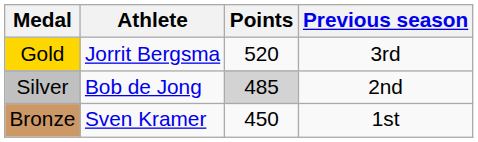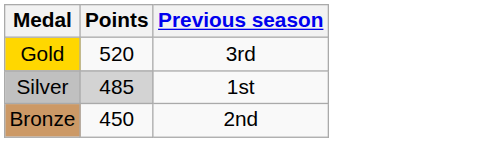 <table class="wikitable">
 <tr>
 <th><strong>Medal</strong></th>
-<th><strong>Athlete</strong></th>
 <th><strong>Points</strong></th>
 <th><strong><a href='#'>Previous season</a></strong></th>
 </tr>
 <tr align="center">
 <td bgcolor="gold">Gold</td>
-<td align="left"> <a href='#'>Jorrit Bergsma</a></td>
 <td>520</td>
 <td>3rd</td>
 </tr>
 <tr align="center">
 <td bgcolor="silver">Silver</td>
-<td align="left"> <a href='#'>Bob de Jong</a></td>
 <td style="background: lightgrey;">485</td>
-<td>2nd</td>
+<td>1st</td>
 </tr>
 <tr align="center">
 <td bgcolor="CC9966">Bronze</td>
-<td align="left"> <a href='#'>Sven Kramer</a></td>
 <td>450</td>
-<td>1st</td>
+<td>2nd</td>
 </tr>
 </table>
